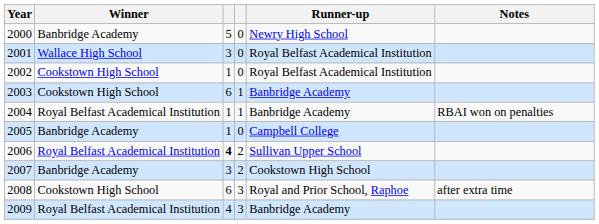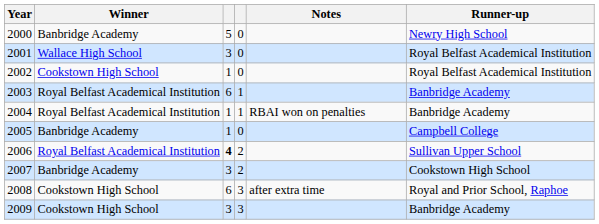 <table class="wikitable">
 <tr>
 <th>Year</th>
 <th>Winner</th>
 <th></th>
 <th></th>
+<th width="200">Notes</th>
 <th>Runner-up</th>
-<th width="200">Notes</th>
 </tr>
 <tr>
 <td align="center">2000</td>
 <td>Banbridge Academy</td>
 <td align="center">5</td>
 <td align="center">0</td>
+<td></td>
 <td><a href='#'>Newry High School</a></td>
-<td></td>
 </tr>
 <tr style="background: #D0E6FF;">
 <td align="center">2001</td>
 <td><a href='#'>Wallace High School</a></td>
 <td align="center">3</td>
 <td align="center">0</td>
+<td></td>
 <td>Royal Belfast Academical Institution</td>
-<td></td>
 </tr>
 <tr>
 <td align="center">2002</td>
 <td><a href='#'>Cookstown High School</a></td>
 <td align="center">1</td>
 <td align="center">0</td>
+<td></td>
 <td>Royal Belfast Academical Institution</td>
-<td></td>
 </tr>
 <tr style="background: #D0E6FF;">
 <td align="center">2003</td>
-<td>Cookstown High School</td>
+<td>Royal Belfast Academical Institution</td>
 <td align="center">6</td>
 <td align="center">1</td>
+<td></td>
 <td><a href='#'>Banbridge Academy</a></td>
-<td></td>
 </tr>
 <tr>
 <td align="center">2004</td>
 <td>Royal Belfast Academical Institution</td>
 <td align="center">1</td>
 <td align="center">1</td>
+<td>RBAI won on penalties</td>
 <td>Banbridge Academy</td>
-<td>RBAI won on penalties</td>
 </tr>
 <tr style="background: #D0E6FF;">
 <td align="center">2005</td>
 <td>Banbridge Academy</td>
 <td align="center">1</td>
 <td align="center">0</td>
+<td></td>
 <td><a href='#'>Campbell College</a></td>
-<td></td>
 </tr>
 <tr>
 <td align="center">2006</td>
 <td><a href='#'>Royal Belfast Academical Institution</a></td>
 <td align="center"><strong>4</strong></td>
 <td align="center">2</td>
+<td></td>
 <td><a href='#'>Sullivan Upper School</a></td>
-<td></td>
 </tr>
 <tr style="background: #D0E6FF;">
 <td align="center">2007</td>
 <td>Banbridge Academy</td>
 <td align="center">3</td>
 <td align="center">2</td>
+<td></td>
 <td>Cookstown High School</td>
-<td></td>
 </tr>
 <tr>
 <td align="center">2008</td>
 <td>Cookstown High School</td>
 <td align="center">6</td>
 <td align="center">3</td>
+<td>after extra time</td>
 <td>Royal and Prior School, <a href='#'>Raphoe</a></td>
-<td>after extra time</td>
 </tr>
 <tr style="background: #D0E6FF;">
 <td align="center">2009</td>
-<td>Royal Belfast Academical Institution</td>
-<td align="center">4</td>
+<td>Cookstown High School</td>
 <td align="center">3</td>
+<td align="center">3</td>
+<td></td>
 <td>Banbridge Academy</td>
-<td></td>
 </tr>
 </table>
